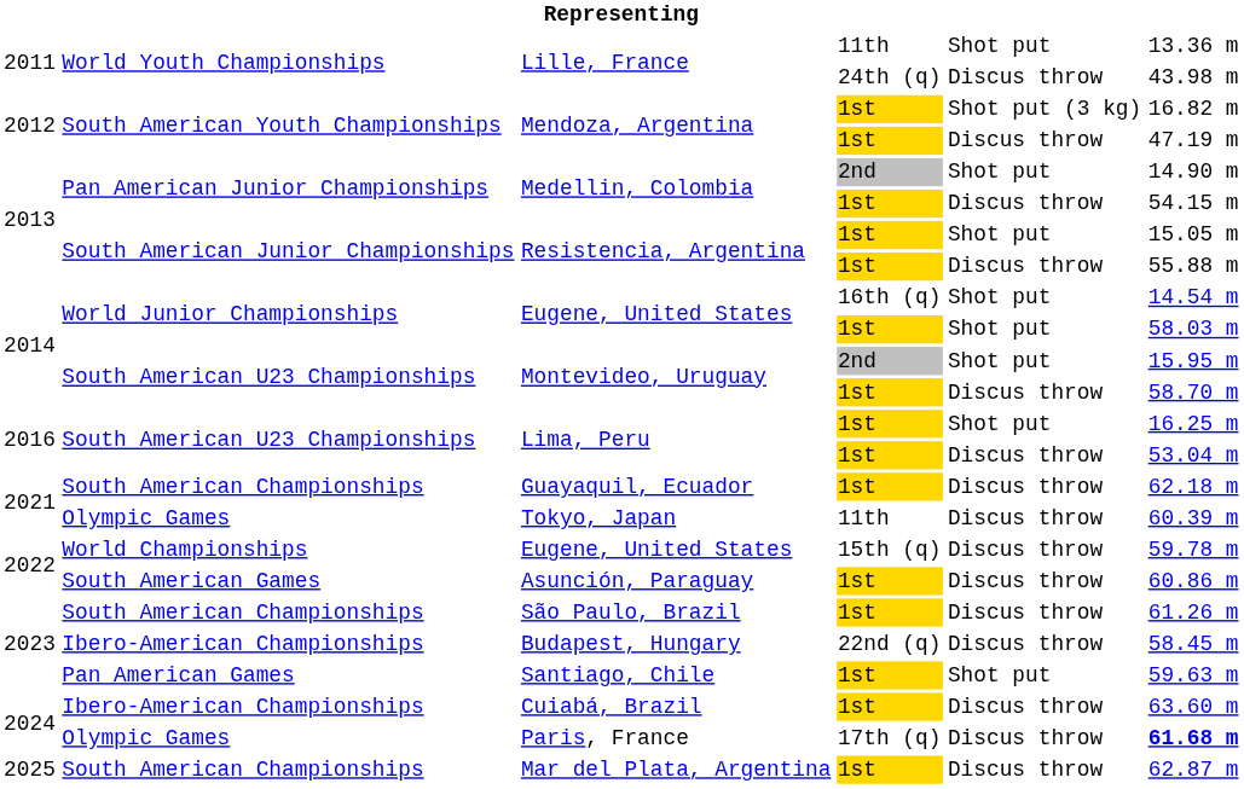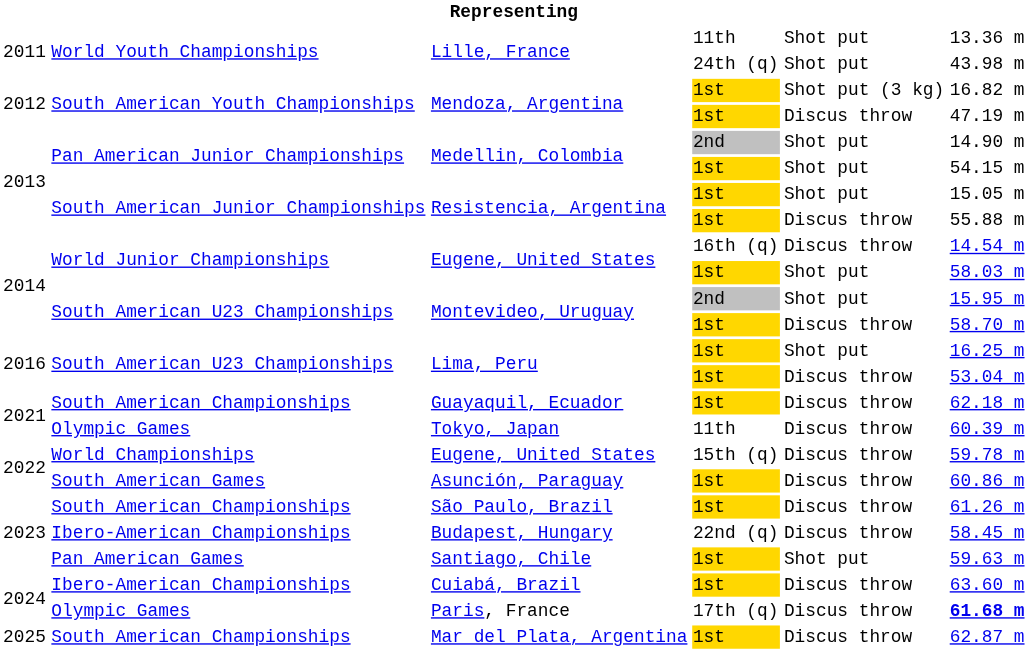 <table>
 <tr>
 <th colspan="6">Representing </th>
 </tr>
 <tr>
 <td rowspan=2>2011</td>
 <td rowspan=2><a href='#'>World Youth Championships</a></td>
 <td rowspan=2><a href='#'>Lille, France</a></td>
 <td>11th</td>
 <td>Shot put</td>
 <td>13.36 m</td>
 </tr>
 <tr>
 <td>24th (q)</td>
-<td>Discus throw</td>
+<td>Shot put</td>
 <td>43.98 m</td>
 </tr>
 <tr>
 <td rowspan=2>2012</td>
 <td rowspan=2><a href='#'>South American Youth Championships</a></td>
 <td rowspan=2><a href='#'>Mendoza, Argentina</a></td>
 <td bgcolor=gold>1st</td>
 <td>Shot put (3 kg)</td>
 <td>16.82 m</td>
 </tr>
 <tr>
 <td bgcolor=gold>1st</td>
 <td>Discus throw</td>
 <td>47.19 m</td>
 </tr>
 <tr>
 <td rowspan=4>2013</td>
 <td rowspan=2><a href='#'>Pan American Junior Championships</a></td>
 <td rowspan=2><a href='#'>Medellin, Colombia</a></td>
 <td bgcolor=silver>2nd</td>
 <td>Shot put</td>
 <td>14.90 m</td>
 </tr>
 <tr>
 <td bgcolor=gold>1st</td>
-<td>Discus throw</td>
+<td>Shot put</td>
 <td>54.15 m</td>
 </tr>
 <tr>
 <td rowspan=2><a href='#'>South American Junior Championships</a></td>
 <td rowspan=2><a href='#'>Resistencia, Argentina</a></td>
 <td bgcolor=gold>1st</td>
 <td>Shot put</td>
 <td>15.05 m</td>
 </tr>
 <tr>
 <td bgcolor=gold>1st</td>
 <td>Discus throw</td>
 <td>55.88 m</td>
 </tr>
 <tr>
 <td rowspan=4>2014</td>
 <td rowspan=2><a href='#'>World Junior Championships</a></td>
 <td rowspan=2><a href='#'>Eugene, United States</a></td>
 <td>16th (q)</td>
-<td>Shot put</td>
+<td>Discus throw</td>
 <td><a href='#'>14.54 m</a></td>
 </tr>
 <tr>
 <td bgcolor=gold>1st</td>
 <td>Shot put</td>
 <td><a href='#'>58.03 m</a></td>
 </tr>
 <tr>
 <td rowspan=2><a href='#'>South American U23 Championships</a></td>
 <td rowspan=2><a href='#'>Montevideo, Uruguay</a></td>
 <td bgcolor=silver>2nd</td>
 <td>Shot put</td>
 <td><a href='#'>15.95 m</a></td>
 </tr>
 <tr>
 <td bgcolor=gold>1st</td>
 <td>Discus throw</td>
 <td><a href='#'>58.70 m</a></td>
 </tr>
 <tr>
 <td rowspan=2>2016</td>
 <td rowspan=2><a href='#'>South American U23 Championships</a></td>
 <td rowspan=2><a href='#'>Lima, Peru</a></td>
 <td bgcolor=gold>1st</td>
 <td>Shot put</td>
 <td><a href='#'>16.25 m</a></td>
 </tr>
 <tr>
 <td bgcolor=gold>1st</td>
 <td>Discus throw</td>
 <td><a href='#'>53.04 m</a></td>
 </tr>
 <tr>
 <td rowspan=2>2021</td>
 <td><a href='#'>South American Championships</a></td>
 <td><a href='#'>Guayaquil, Ecuador</a></td>
 <td bgcolor=gold>1st</td>
 <td>Discus throw</td>
 <td><a href='#'>62.18 m</a></td>
 </tr>
 <tr>
 <td><a href='#'>Olympic Games</a></td>
 <td><a href='#'>Tokyo, Japan</a></td>
 <td>11th</td>
 <td>Discus throw</td>
 <td><a href='#'>60.39 m</a></td>
 </tr>
 <tr>
 <td rowspan=2>2022</td>
 <td><a href='#'>World Championships</a></td>
 <td><a href='#'>Eugene, United States</a></td>
 <td>15th (q)</td>
 <td>Discus throw</td>
 <td><a href='#'>59.78 m</a></td>
 </tr>
 <tr>
 <td><a href='#'>South American Games</a></td>
 <td><a href='#'>Asunción, Paraguay</a></td>
 <td bgcolor=gold>1st</td>
 <td>Discus throw</td>
 <td><a href='#'>60.86 m</a></td>
 </tr>
 <tr>
 <td rowspan=3>2023</td>
 <td><a href='#'>South American Championships</a></td>
 <td><a href='#'>São Paulo, Brazil</a></td>
 <td bgcolor=gold>1st</td>
 <td>Discus throw</td>
 <td><a href='#'>61.26 m</a></td>
 </tr>
 <tr>
 <td><a href='#'>Ibero-American Championships</a></td>
 <td><a href='#'>Budapest, Hungary</a></td>
 <td>22nd (q)</td>
 <td>Discus throw</td>
 <td><a href='#'>58.45 m</a></td>
 </tr>
 <tr>
 <td><a href='#'>Pan American Games</a></td>
 <td><a href='#'>Santiago, Chile</a></td>
 <td bgcolor=gold>1st</td>
 <td>Shot put</td>
 <td><a href='#'>59.63 m</a></td>
 </tr>
 <tr>
 <td rowspan=2>2024</td>
 <td><a href='#'>Ibero-American Championships</a></td>
 <td><a href='#'>Cuiabá, Brazil</a></td>
 <td bgcolor=gold>1st</td>
 <td>Discus throw</td>
 <td><a href='#'>63.60 m</a></td>
 </tr>
 <tr>
 <td><a href='#'>Olympic Games</a></td>
 <td><a href='#'>Paris</a>, France</td>
 <td>17th (q)</td>
 <td>Discus throw</td>
 <td><strong><a href='#'>61.68 m</a></strong></td>
 </tr>
 <tr>
 <td>2025</td>
 <td><a href='#'>South American Championships</a></td>
 <td><a href='#'>Mar del Plata, Argentina</a></td>
 <td bgcolor=gold>1st</td>
 <td>Discus throw</td>
 <td><a href='#'>62.87 m</a></td>
 </tr>
 </table>
